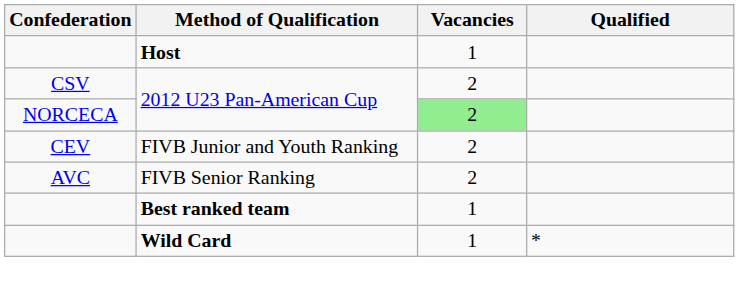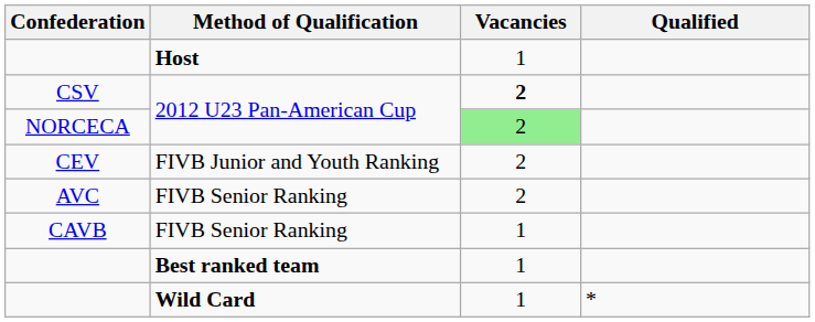 <table class="wikitable">
 <tr>
 <th width=50>Confederation</th>
 <th width=220>Method of Qualification</th>
 <th width=80>Vacancies</th>
 <th width=160>Qualified</th>
 </tr>
 <tr>
 <td align=center></td>
 <td><strong>Host</strong></td>
 <td style="text-align:center;">1</td>
 <td></td>
 </tr>
 <tr>
 <td align=center><a href='#'>CSV</a></td>
 <td rowspan=2><a href='#'>2012 U23 Pan-American Cup</a></td>
-<td style="text-align:center;">2</td>
+<td style="text-align:center;"><strong>2</strong></td>
 <td><br></td>
 </tr>
 <tr>
 <td align=center><a href='#'>NORCECA</a></td>
 <td style="background: lightgreen; text-align:center;">2</td>
 <td><br></td>
 </tr>
 <tr>
 <td align=center><a href='#'>CEV</a></td>
 <td>FIVB Junior and Youth Ranking</td>
 <td style="text-align:center;">2</td>
 <td><br></td>
 </tr>
 <tr>
 <td align=center><a href='#'>AVC</a></td>
 <td>FIVB Senior Ranking</td>
 <td style="text-align:center;">2</td>
 <td><br></td>
 </tr>
 <tr>
+<td align=center><a href='#'>CAVB</a></td>
+<td>FIVB Senior Ranking</td>
+<td style="text-align:center;">1</td>
+<td></td>
+</tr>
+<tr>
 <td align=center></td>
 <td><strong>Best ranked team</strong></td>
 <td style="text-align:center;">1</td>
 <td></td>
 </tr>
 <tr>
 <td align=center></td>
 <td><strong>Wild Card</strong></td>
 <td style="text-align:center;">1</td>
 <td>*</td>
 </tr>
 </table>
